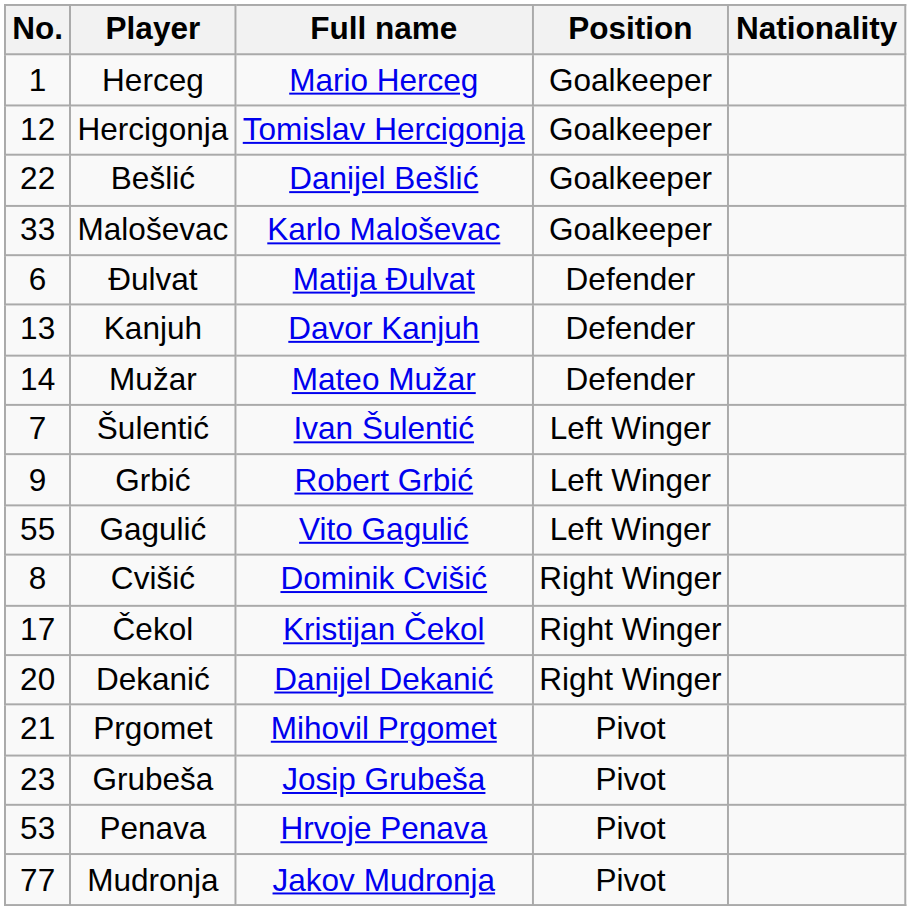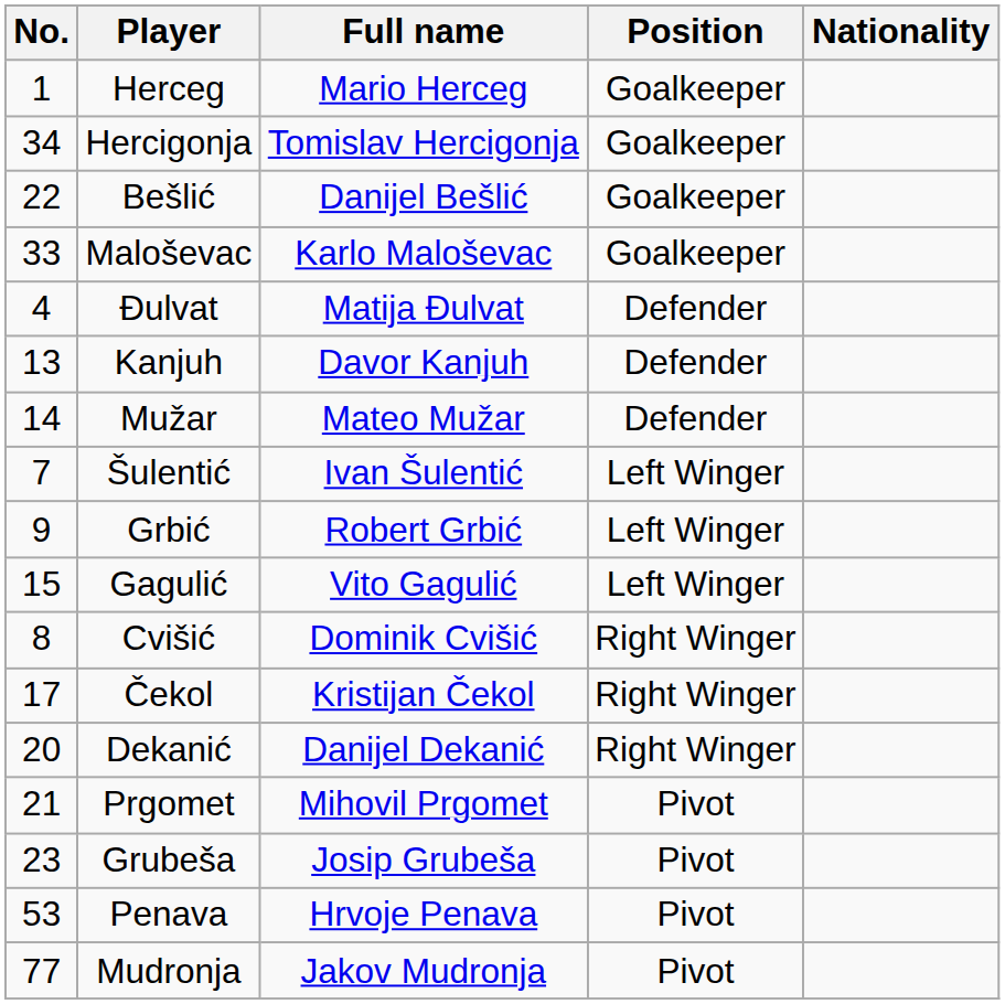 <table class="wikitable sortable" style="text-align:center;">
 <tr>
 <th>No.</th>
 <th>Player</th>
 <th>Full name</th>
 <th>Position</th>
 <th>Nationality</th>
 </tr>
 <tr>
 <td>1</td>
 <td>Herceg</td>
 <td><a href='#'>Mario Herceg</a></td>
 <td>Goalkeeper</td>
 <td></td>
 </tr>
 <tr>
-<td>12</td>
+<td>34</td>
 <td>Hercigonja</td>
 <td><a href='#'>Tomislav Hercigonja</a></td>
 <td>Goalkeeper</td>
 <td></td>
 </tr>
 <tr>
 <td>22</td>
 <td>Bešlić</td>
 <td><a href='#'>Danijel Bešlić</a></td>
 <td>Goalkeeper</td>
 <td></td>
 </tr>
 <tr>
 <td>33</td>
 <td>Maloševac</td>
 <td><a href='#'>Karlo Maloševac</a></td>
 <td>Goalkeeper</td>
 <td></td>
 </tr>
 <tr>
-<td>6</td>
+<td>4</td>
 <td>Đulvat</td>
 <td><a href='#'>Matija Đulvat</a></td>
 <td>Defender</td>
 <td></td>
 </tr>
 <tr>
 <td>13</td>
 <td>Kanjuh</td>
 <td><a href='#'>Davor Kanjuh</a></td>
 <td>Defender</td>
 <td></td>
 </tr>
 <tr>
 <td>14</td>
 <td>Mužar</td>
 <td><a href='#'>Mateo Mužar</a></td>
 <td>Defender</td>
 <td></td>
 </tr>
 <tr>
 <td>7</td>
 <td>Šulentić</td>
 <td><a href='#'>Ivan Šulentić</a></td>
 <td>Left Winger</td>
 <td></td>
 </tr>
 <tr>
 <td>9</td>
 <td>Grbić</td>
 <td><a href='#'>Robert Grbić</a></td>
 <td>Left Winger</td>
 <td></td>
 </tr>
 <tr>
-<td>55</td>
+<td>15</td>
 <td>Gagulić</td>
 <td><a href='#'>Vito Gagulić</a></td>
 <td>Left Winger</td>
 <td></td>
 </tr>
 <tr>
 <td>8</td>
 <td>Cvišić</td>
 <td><a href='#'>Dominik Cvišić</a></td>
 <td>Right Winger</td>
 <td></td>
 </tr>
 <tr>
 <td>17</td>
 <td>Čekol</td>
 <td><a href='#'>Kristijan Čekol</a></td>
 <td>Right Winger</td>
 <td></td>
 </tr>
 <tr>
 <td>20</td>
 <td>Dekanić</td>
 <td><a href='#'>Danijel Dekanić</a></td>
 <td>Right Winger</td>
 <td></td>
 </tr>
 <tr>
 <td>21</td>
 <td>Prgomet</td>
 <td><a href='#'>Mihovil Prgomet</a></td>
 <td>Pivot</td>
 <td></td>
 </tr>
 <tr>
 <td>23</td>
 <td>Grubeša</td>
 <td><a href='#'>Josip Grubeša</a></td>
 <td>Pivot</td>
 <td></td>
 </tr>
 <tr>
 <td>53</td>
 <td>Penava</td>
 <td><a href='#'>Hrvoje Penava</a></td>
 <td>Pivot</td>
 <td></td>
 </tr>
 <tr>
 <td>77</td>
 <td>Mudronja</td>
 <td><a href='#'>Jakov Mudronja</a></td>
 <td>Pivot</td>
 <td></td>
 </tr>
 <tr>
 </tr>
 </table>
